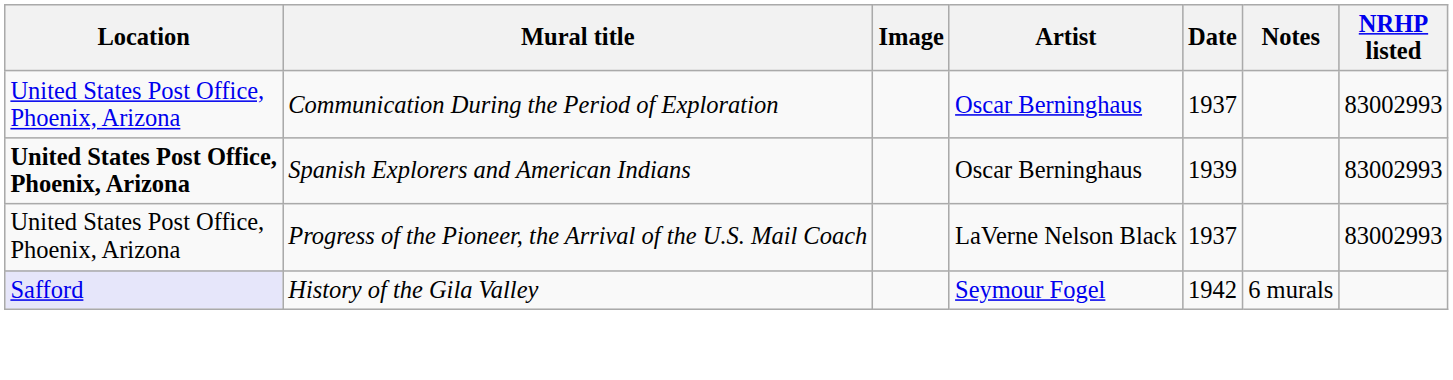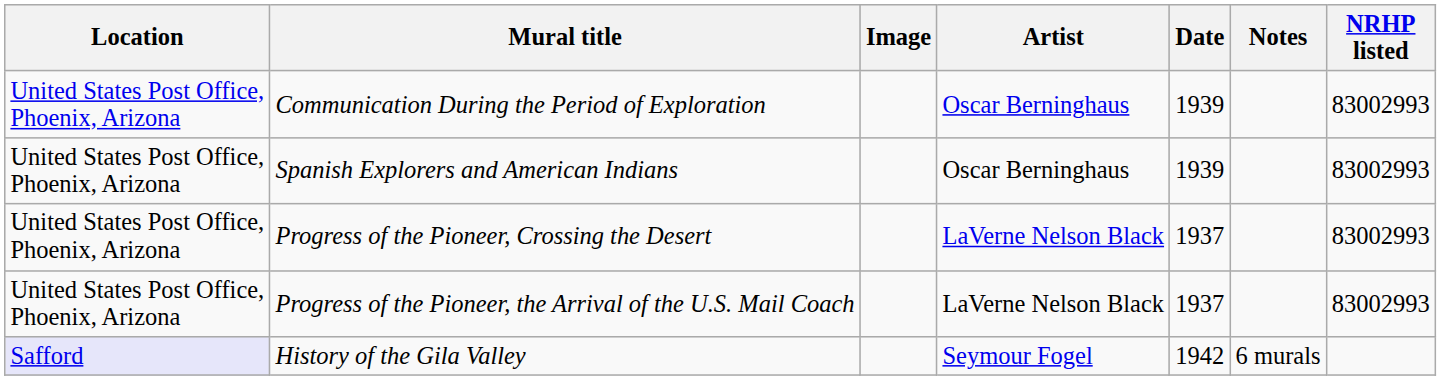 <table class="wikitable sortable">
 <tr>
 <th>Location</th>
 <th>Mural title</th>
 <th>Image</th>
 <th>Artist</th>
 <th>Date</th>
 <th>Notes</th>
 <th><a href='#'>NRHP</a><br>listed</th>
 </tr>
 <tr>
 <td><a href='#'>United States Post Office,<br> Phoenix, Arizona</a></td>
 <td><em>Communication During the Period of Exploration</em></td>
 <td></td>
 <td><a href='#'>Oscar Berninghaus</a></td>
-<td>1937</td>
+<td>1939</td>
 <td></td>
 <td>83002993</td>
 </tr>
 <tr>
-<td><strong>United States Post Office,<br> Phoenix, Arizona</strong></td>
+<td>United States Post Office,<br> Phoenix, Arizona</td>
 <td><em>Spanish Explorers and American Indians</em></td>
 <td></td>
 <td>Oscar Berninghaus</td>
 <td>1939</td>
+<td></td>
+<td>83002993</td>
+</tr>
+<tr>
+<td>United States Post Office,<br> Phoenix, Arizona</td>
+<td><em>Progress of the Pioneer, Crossing the Desert</em></td>
+<td></td>
+<td><a href='#'>LaVerne Nelson Black</a></td>
+<td>1937</td>
 <td></td>
 <td>83002993</td>
 </tr>
 <tr>
 <td>United States Post Office,<br> Phoenix, Arizona</td>
 <td><em>Progress of the Pioneer, the Arrival of the U.S. Mail Coach</em></td>
 <td></td>
 <td>LaVerne Nelson Black</td>
 <td>1937</td>
 <td></td>
 <td>83002993</td>
 </tr>
 <tr>
 <td style="background: lavender;"><a href='#'>Safford</a></td>
 <td><em>History of the Gila Valley</em></td>
 <td></td>
 <td><a href='#'>Seymour Fogel</a></td>
 <td>1942</td>
 <td>6 murals</td>
 <td></td>
 </tr>
 </table>
